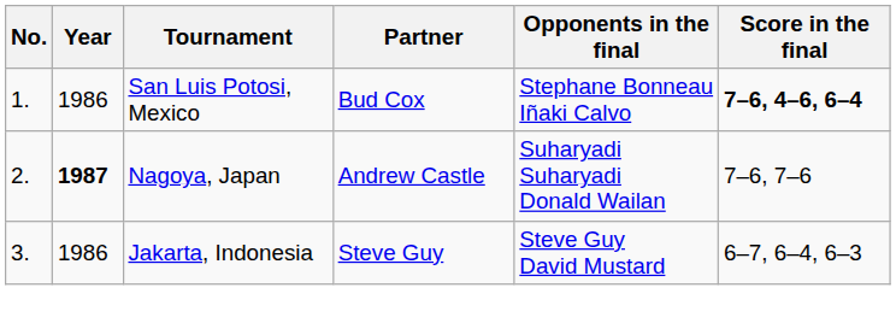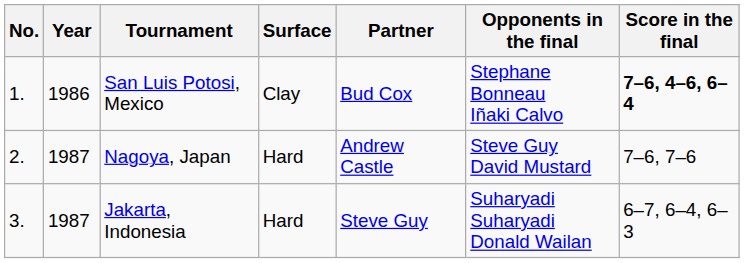 <table class="sortable wikitable" style=font-size:97%>
 <tr>
 <th width=10>No.</th>
 <th width=50>Year</th>
 <th width=200>Tournament</th>
+<th width=50>Surface</th>
 <th width=200>Partner</th>
 <th width=200>Opponents in the final</th>
 <th width=200>Score in the final</th>
 </tr>
 <tr>
 <td>1.</td>
 <td>1986</td>
 <td> <a href='#'>San Luis Potosi</a>, Mexico</td>
+<td>Clay</td>
 <td> <a href='#'>Bud Cox</a></td>
 <td> <a href='#'>Stephane Bonneau</a><br> <a href='#'>Iñaki Calvo</a></td>
 <td><strong>7–6, 4–6, 6–4</strong></td>
 </tr>
 <tr>
 <td>2.</td>
-<td><strong>1987</strong></td>
+<td>1987</td>
 <td> <a href='#'>Nagoya</a>, Japan</td>
+<td>Hard</td>
 <td> <a href='#'>Andrew Castle</a></td>
-<td> <a href='#'>Suharyadi Suharyadi</a><br> <a href='#'>Donald Wailan</a></td>
+<td> <a href='#'>Steve Guy</a><br> <a href='#'>David Mustard</a></td>
 <td>7–6, 7–6</td>
 </tr>
 <tr>
 <td>3.</td>
-<td>1986</td>
+<td>1987</td>
 <td> <a href='#'>Jakarta</a>, Indonesia</td>
+<td>Hard</td>
 <td> <a href='#'>Steve Guy</a></td>
-<td> <a href='#'>Steve Guy</a><br> <a href='#'>David Mustard</a></td>
+<td> <a href='#'>Suharyadi Suharyadi</a><br> <a href='#'>Donald Wailan</a></td>
 <td>6–7, 6–4, 6–3</td>
 </tr>
 </table>
